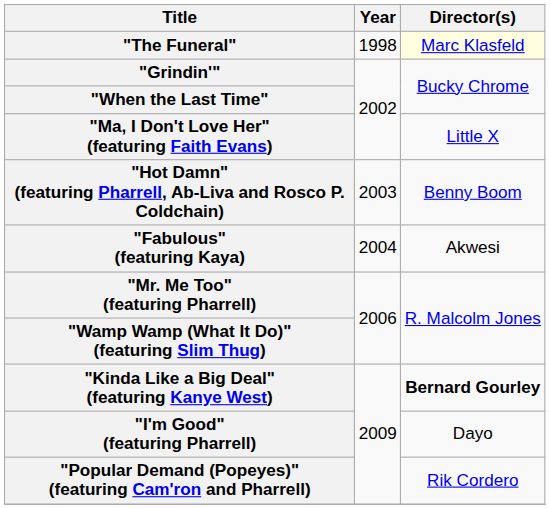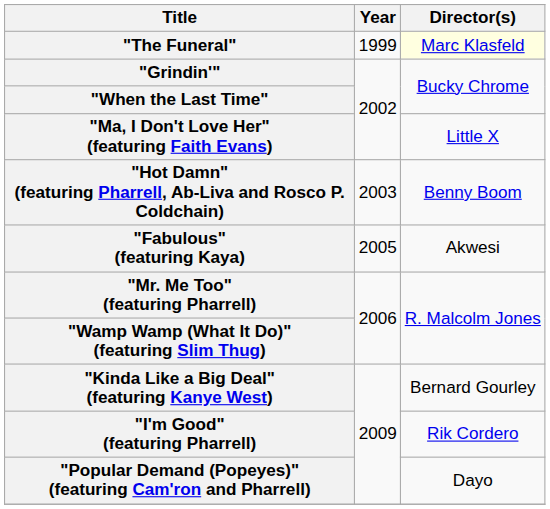 <table class="wikitable plainrowheaders" style="text-align:center;">
 <tr>
 <th scope="col" style="width:20em;">Title</th>
 <th scope="col">Year</th>
 <th scope="col">Director(s)</th>
 </tr>
 <tr>
 <th scope="row">"The Funeral"</th>
-<td>1998</td>
+<td>1999</td>
 <td style="background: lightyellow;"><a href='#'>Marc Klasfeld</a></td>
 </tr>
 <tr>
 <th scope="row">"Grindin'"</th>
 <td rowspan="3">2002</td>
 <td rowspan="2"><a href='#'>Bucky Chrome</a></td>
 </tr>
 <tr>
 <th scope="row">"When the Last Time"</th>
 </tr>
 <tr>
 <th scope="row">"Ma, I Don't Love Her"<br><span>(featuring <a href='#'>Faith Evans</a>)</span></th>
 <td><a href='#'>Little X</a></td>
 </tr>
 <tr>
 <th scope="row">"Hot Damn"<br><span>(featuring <a href='#'>Pharrell</a>, Ab-Liva and Rosco P. Coldchain)</span></th>
 <td>2003</td>
 <td><a href='#'>Benny Boom</a></td>
 </tr>
 <tr>
 <th scope="row">"Fabulous"<br><span>(featuring Kaya)</span></th>
-<td>2004</td>
+<td>2005</td>
 <td>Akwesi</td>
 </tr>
 <tr>
 <th scope="row">"Mr. Me Too"<br><span>(featuring Pharrell)</span></th>
 <td rowspan="2">2006</td>
 <td rowspan="2"><a href='#'>R. Malcolm Jones</a></td>
 </tr>
 <tr>
 <th scope="row">"Wamp Wamp (What It Do)"<br><span>(featuring <a href='#'>Slim Thug</a>)</span></th>
 </tr>
 <tr>
 <th scope="row">"Kinda Like a Big Deal"<br><span>(featuring <a href='#'>Kanye West</a>)</span></th>
 <td rowspan="3">2009</td>
-<td><strong>Bernard Gourley</strong></td>
+<td>Bernard Gourley</td>
 </tr>
 <tr>
 <th scope="row">"I'm Good"<br><span>(featuring Pharrell)</span></th>
-<td>Dayo</td>
+<td><a href='#'>Rik Cordero</a></td>
 </tr>
 <tr>
 <th scope="row">"Popular Demand (Popeyes)"<br><span>(featuring <a href='#'>Cam'ron</a> and Pharrell)</span></th>
-<td><a href='#'>Rik Cordero</a></td>
+<td>Dayo</td>
 </tr>
 <tr>
 </tr>
 </table>
